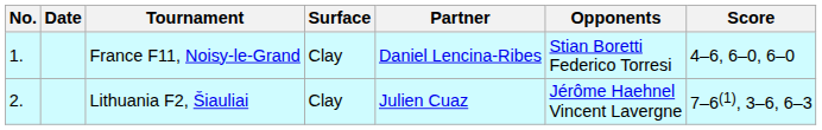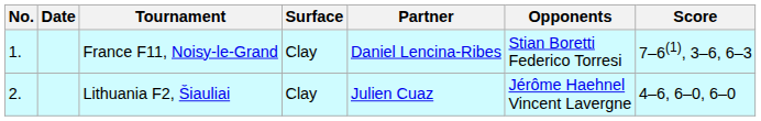 <table class="sortable wikitable">
 <tr>
 <th>No.</th>
 <th>Date</th>
 <th>Tournament</th>
 <th>Surface</th>
 <th>Partner</th>
 <th>Opponents</th>
 <th class="unsortable">Score</th>
 </tr>
 <tr style="background:#cffcff;">
 <td>1.</td>
 <td></td>
 <td>France F11, <a href='#'>Noisy-le-Grand</a></td>
 <td>Clay</td>
 <td> <a href='#'>Daniel Lencina-Ribes</a></td>
 <td> <a href='#'>Stian Boretti</a> <br>  Federico Torresi</td>
-<td>4–6, 6–0, 6–0</td>
+<td>7–6<sup>(1)</sup>, 3–6, 6–3</td>
 </tr>
 <tr style="background:#cffcff;">
 <td>2.</td>
 <td></td>
 <td>Lithuania F2, <a href='#'>Šiauliai</a></td>
 <td>Clay</td>
 <td> <a href='#'>Julien Cuaz</a></td>
 <td> <a href='#'>Jérôme Haehnel</a> <br>  Vincent Lavergne</td>
-<td>7–6<sup>(1)</sup>, 3–6, 6–3</td>
+<td>4–6, 6–0, 6–0</td>
 </tr>
 </table>
